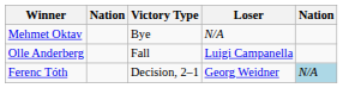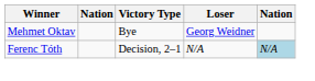 <table class="wikitable sortable" style="text-align:left;">
 <tr>
 <th>Winner</th>
 <th>Nation</th>
 <th>Victory Type</th>
 <th>Loser</th>
 <th>Nation</th>
 </tr>
 <tr>
 <td><a href='#'>Mehmet Oktav</a></td>
 <td></td>
 <td>Bye</td>
-<td><em>N/A</em></td>
-<td></td>
-</tr>
-<tr>
-<td><a href='#'>Olle Anderberg</a></td>
-<td></td>
-<td>Fall</td>
-<td><a href='#'>Luigi Campanella</a></td>
+<td><a href='#'>Georg Weidner</a></td>
 <td></td>
 </tr>
 <tr>
 <td><a href='#'>Ferenc Tóth</a></td>
 <td></td>
 <td>Decision, 2–1</td>
-<td><a href='#'>Georg Weidner</a></td>
+<td><em>N/A</em></td>
 <td style="background: lightblue;"><em>N/A</em></td>
 </tr>
 </table>
